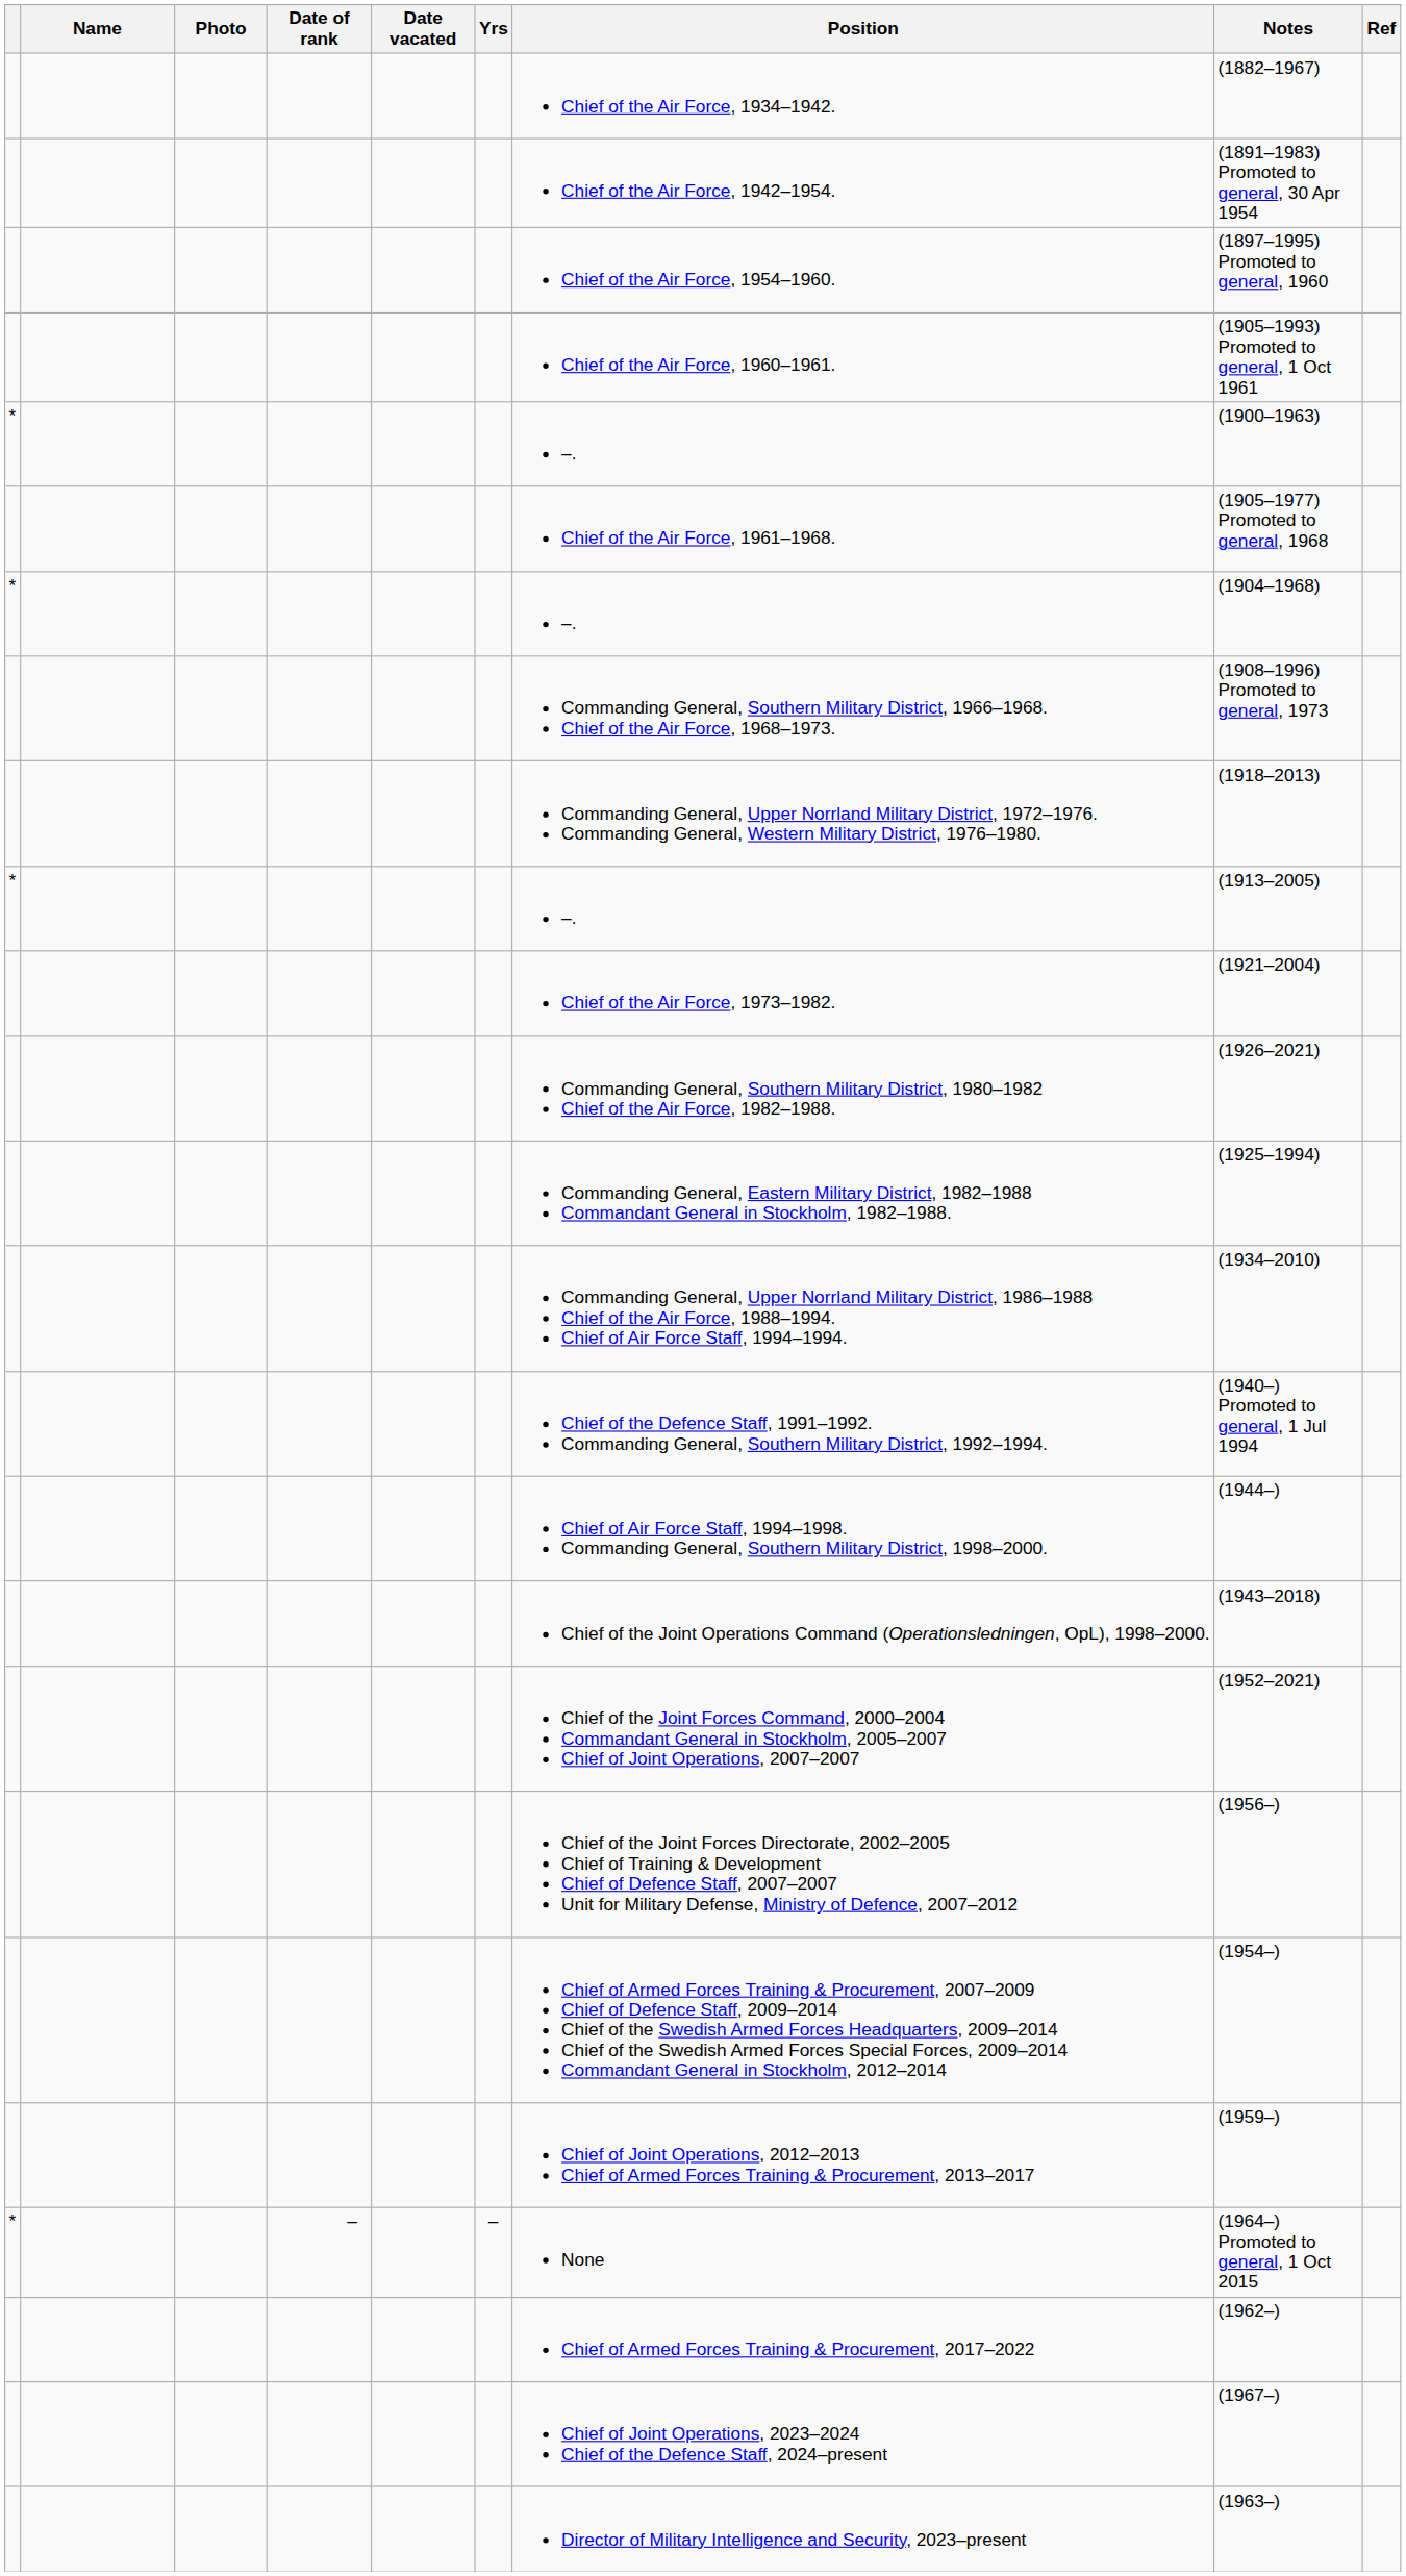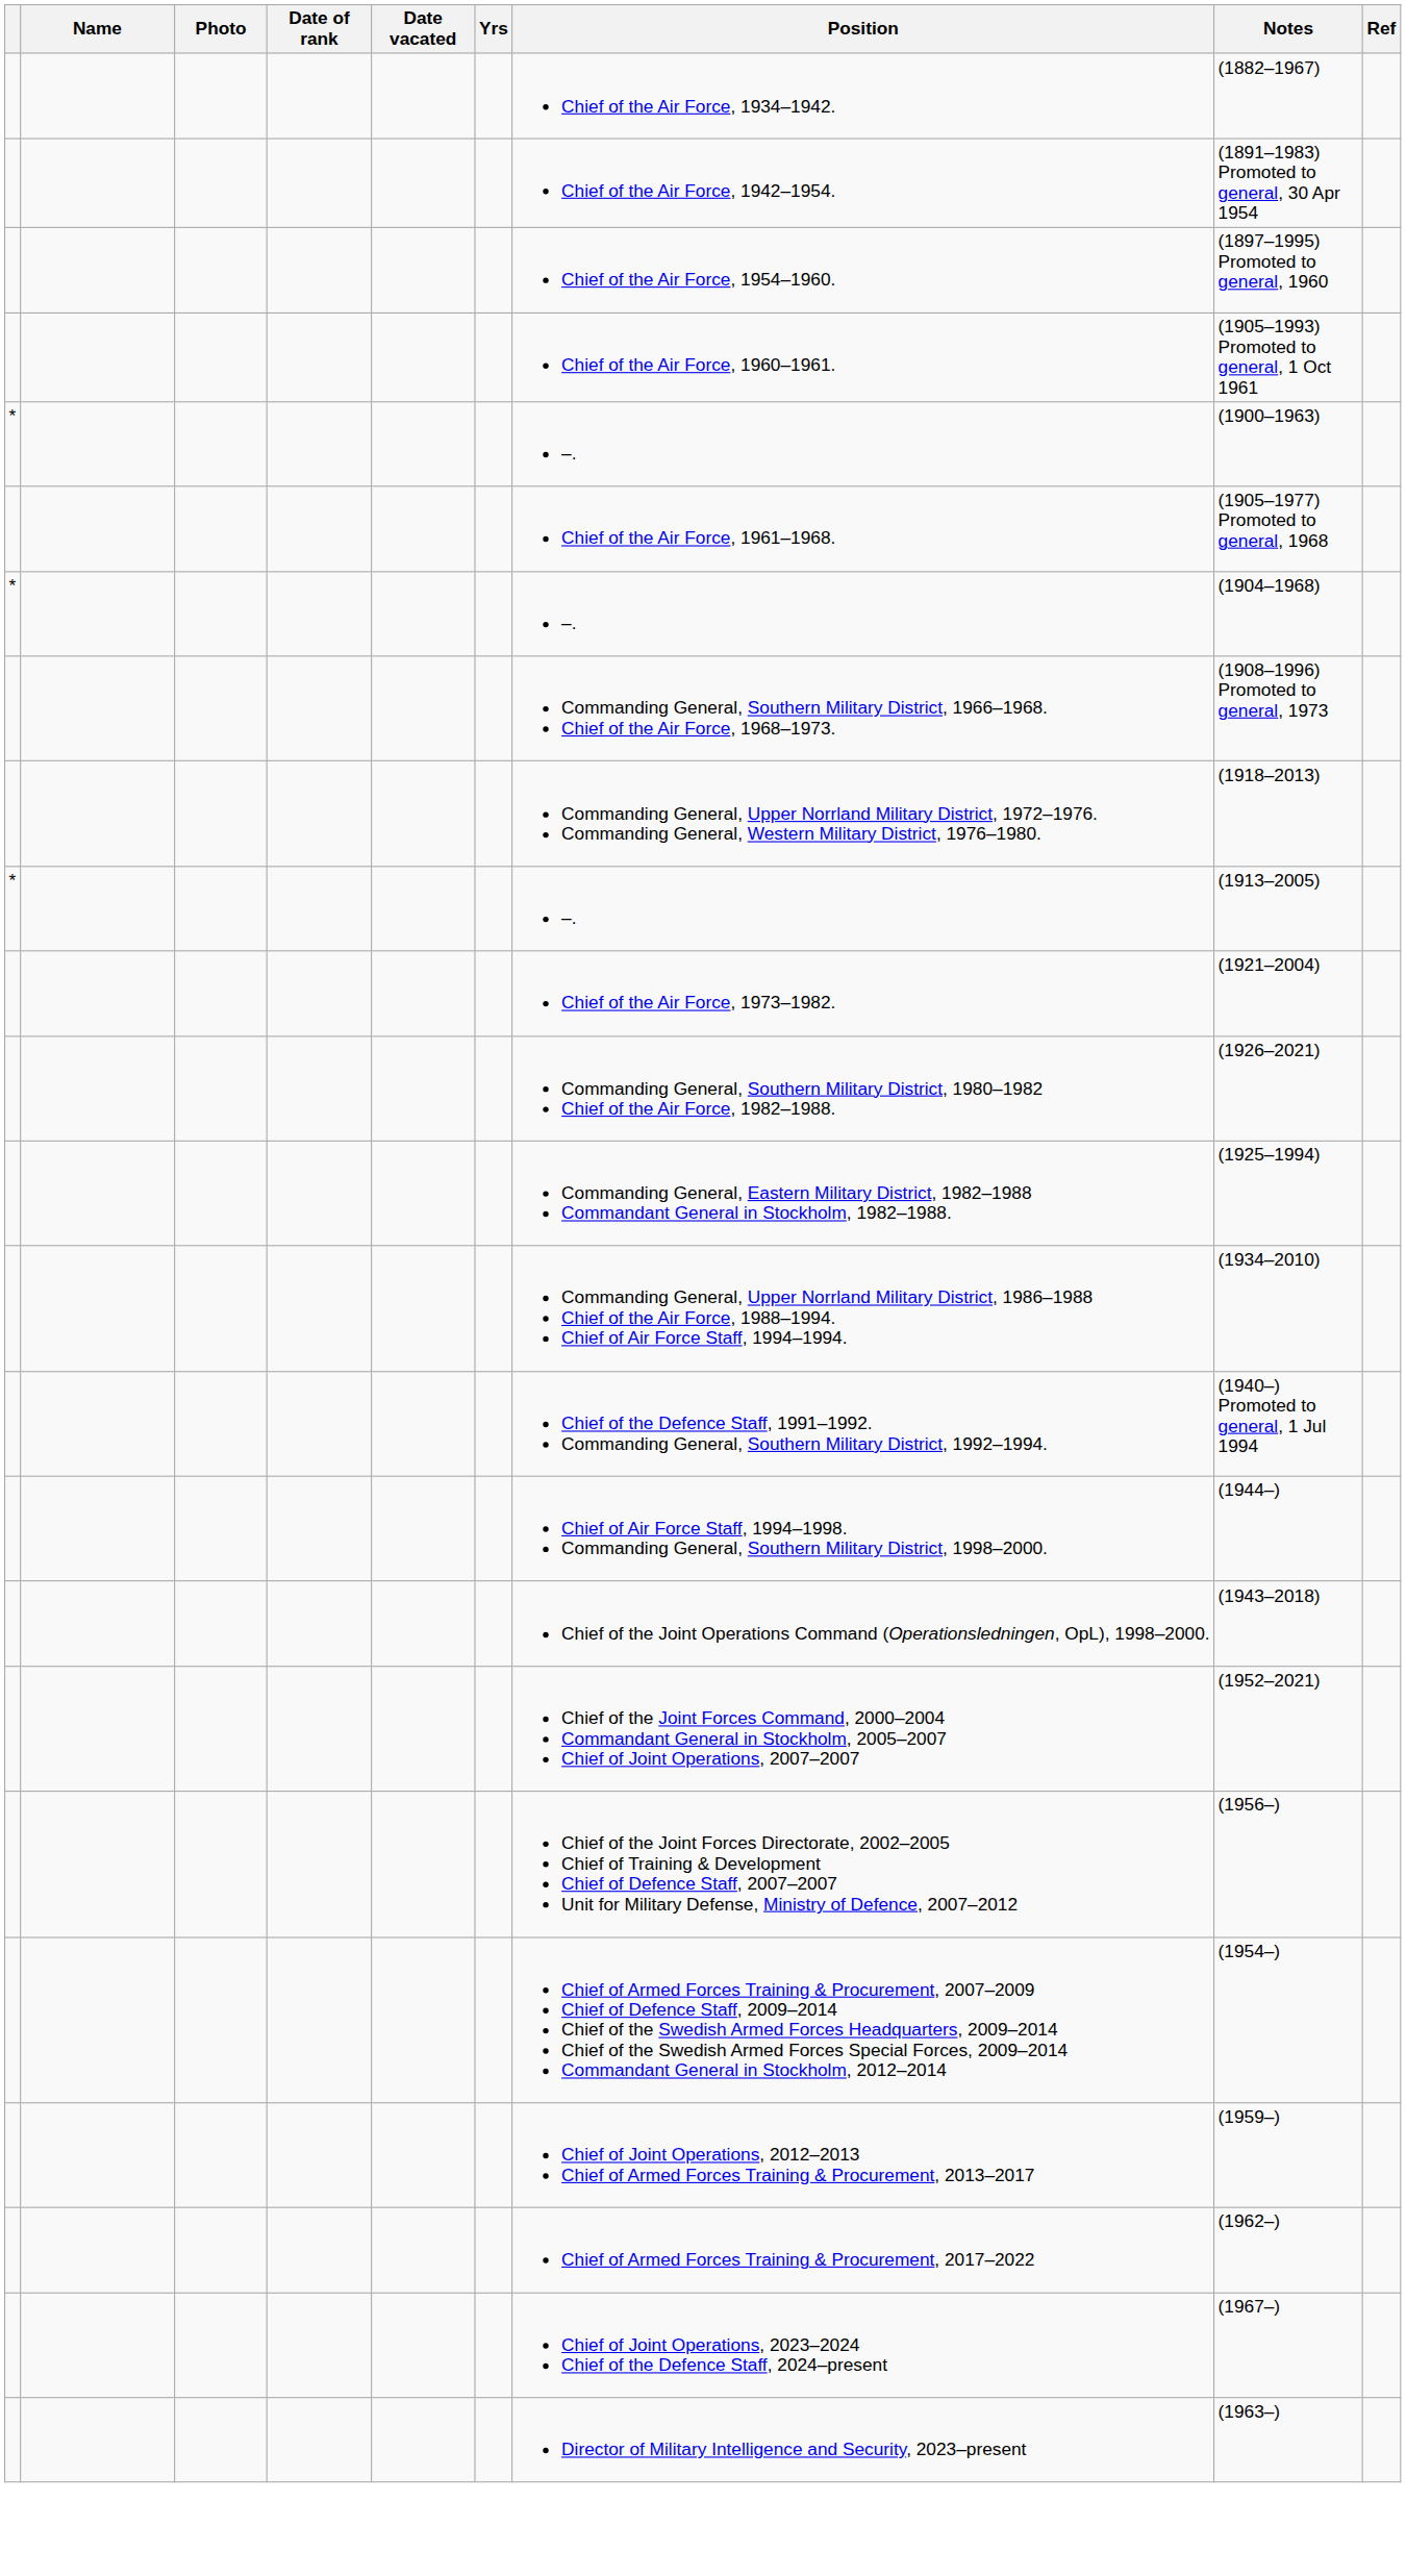 <table class="wikitable sortable">
 <tr>
 <th></th>
 <th width=130>Name</th>
 <th width=75 class="unsortable">Photo</th>
 <th width=85>Date of rank</th>
 <th width=85>Date vacated</th>
 <th width=20>Yrs</th>
 <th class="unsortable">Position</th>
 <th width=125 class="unsortable">Notes</th>
 <th class="unsortable">Ref</th>
 </tr>
 <tr valign=top>
 <td align=right></td>
 <td></td>
 <td></td>
 <td align=right>  </td>
 <td align=right>  </td>
 <td align=right>  </td>
 <td><br><ul><li><a href='#'>Chief of the Air Force</a>, 1934–1942.</li></ul></td>
 <td>(1882–1967)</td>
 <td></td>
 </tr>
 <tr valign=top>
 <td align=right></td>
 <td></td>
 <td></td>
 <td align=right>  </td>
 <td align=right>  </td>
 <td align=right>  </td>
 <td><br><ul><li><a href='#'>Chief of the Air Force</a>, 1942–1954.</li></ul></td>
 <td>(1891–1983) Promoted to <a href='#'>general</a>, 30 Apr 1954</td>
 <td></td>
 </tr>
 <tr valign=top>
 <td align=right></td>
 <td></td>
 <td></td>
 <td align=right>  </td>
 <td align=right>  </td>
 <td align=right>  </td>
 <td><br><ul><li><a href='#'>Chief of the Air Force</a>, 1954–1960.</li></ul></td>
 <td>(1897–1995) Promoted to <a href='#'>general</a>, 1960</td>
 <td></td>
 </tr>
 <tr valign=top>
 <td align=right></td>
 <td></td>
 <td></td>
 <td align=right>  </td>
 <td align=right>  </td>
 <td align=right>  </td>
 <td><br><ul><li><a href='#'>Chief of the Air Force</a>, 1960–1961.</li></ul></td>
 <td>(1905–1993) Promoted to <a href='#'>general</a>, 1 Oct 1961</td>
 <td></td>
 </tr>
 <tr valign=top>
 <td align=right>*</td>
 <td></td>
 <td></td>
 <td align=right>  </td>
 <td align=right>  </td>
 <td align=right>  </td>
 <td><br><ul><li>–.</li></ul></td>
 <td>(1900–1963)</td>
 <td></td>
 </tr>
 <tr valign=top>
 <td align=right></td>
 <td></td>
 <td></td>
 <td align=right>  </td>
 <td align=right>  </td>
 <td align=right>  </td>
 <td><br><ul><li><a href='#'>Chief of the Air Force</a>, 1961–1968.</li></ul></td>
 <td>(1905–1977) Promoted to <a href='#'>general</a>, 1968</td>
 <td></td>
 </tr>
 <tr valign=top>
 <td align=right>*</td>
 <td></td>
 <td></td>
 <td align=right>  </td>
 <td align=right>  </td>
 <td align=right>  </td>
 <td><br><ul><li>–.</li></ul></td>
 <td>(1904–1968)</td>
 <td></td>
 </tr>
 <tr valign=top>
 <td align=right></td>
 <td></td>
 <td></td>
 <td align=right>  </td>
 <td align=right>  </td>
 <td align=right>  </td>
 <td><br><ul><li>Commanding General, <a href='#'>Southern Military District</a>, 1966–1968.</li><li><a href='#'>Chief of the Air Force</a>, 1968–1973.</li></ul></td>
 <td>(1908–1996) Promoted to <a href='#'>general</a>, 1973</td>
 <td></td>
 </tr>
 <tr valign=top>
 <td align=right></td>
 <td></td>
 <td></td>
 <td align=right>  </td>
 <td align=right>  </td>
 <td align=right>  </td>
 <td><br><ul><li>Commanding General, <a href='#'>Upper Norrland Military District</a>, 1972–1976.</li><li>Commanding General, <a href='#'>Western Military District</a>, 1976–1980.</li></ul></td>
 <td>(1918–2013)</td>
 <td></td>
 </tr>
 <tr valign=top>
 <td align=right>*</td>
 <td></td>
 <td></td>
 <td align=right>  </td>
 <td align=right>  </td>
 <td align=right>  </td>
 <td><br><ul><li>–.</li></ul></td>
 <td>(1913–2005)</td>
 <td></td>
 </tr>
 <tr valign=top>
 <td align=right></td>
 <td></td>
 <td></td>
 <td align=right>  </td>
 <td align=right>  </td>
 <td align=right>  </td>
 <td><br><ul><li><a href='#'>Chief of the Air Force</a>, 1973–1982.</li></ul></td>
 <td>(1921–2004)</td>
 <td></td>
 </tr>
 <tr valign=top>
 <td align=right></td>
 <td></td>
 <td></td>
 <td align=right>  </td>
 <td align=right>  </td>
 <td align=right>  </td>
 <td><br><ul><li>Commanding General, <a href='#'>Southern Military District</a>, 1980–1982</li><li><a href='#'>Chief of the Air Force</a>, 1982–1988.</li></ul></td>
 <td>(1926–2021)</td>
 <td></td>
 </tr>
 <tr valign=top>
 <td align=right></td>
 <td></td>
 <td></td>
 <td align=right>  </td>
 <td align=right>  </td>
 <td align=right>  </td>
 <td><br><ul><li>Commanding General, <a href='#'>Eastern Military District</a>, 1982–1988</li><li><a href='#'>Commandant General in Stockholm</a>, 1982–1988.</li></ul></td>
 <td>(1925–1994)</td>
 <td></td>
 </tr>
 <tr valign=top>
 <td align=right></td>
 <td></td>
 <td></td>
 <td align=right>  </td>
 <td align=right>  </td>
 <td align=right>  </td>
 <td><br><ul><li>Commanding General, <a href='#'>Upper Norrland Military District</a>, 1986–1988</li><li><a href='#'>Chief of the Air Force</a>, 1988–1994.</li><li><a href='#'>Chief of Air Force Staff</a>, 1994–1994.</li></ul></td>
 <td>(1934–2010)</td>
 <td></td>
 </tr>
 <tr valign=top>
 <td align=right></td>
 <td></td>
 <td></td>
 <td align=right>  </td>
 <td align=right>  </td>
 <td align=right>  </td>
 <td><br><ul><li><a href='#'>Chief of the Defence Staff</a>, 1991–1992.</li><li>Commanding General, <a href='#'>Southern Military District</a>, 1992–1994.</li></ul></td>
 <td>(1940–) Promoted to <a href='#'>general</a>, 1 Jul 1994</td>
 <td></td>
 </tr>
 <tr valign=top>
 <td align=right></td>
 <td></td>
 <td></td>
 <td align=right>  </td>
 <td align=right>  </td>
 <td align=right>  </td>
 <td><br><ul><li><a href='#'>Chief of Air Force Staff</a>, 1994–1998.</li><li>Commanding General, <a href='#'>Southern Military District</a>, 1998–2000.</li></ul></td>
 <td>(1944–)</td>
 <td></td>
 </tr>
 <tr valign=top>
 <td align=right></td>
 <td></td>
 <td></td>
 <td align=right>  </td>
 <td align=right>  </td>
 <td align=right>  </td>
 <td><br><ul><li>Chief of the Joint Operations Command (<em>Operationsledningen</em>, OpL), 1998–2000.</li></ul></td>
 <td>(1943–2018)</td>
 <td></td>
 </tr>
 <tr valign=top>
 <td align=right></td>
 <td></td>
 <td></td>
 <td align=right>  </td>
 <td align=right>  </td>
 <td align=right>  </td>
 <td><br><ul><li>Chief of the <a href='#'>Joint Forces Command</a>, 2000–2004</li><li><a href='#'>Commandant General in Stockholm</a>, 2005–2007</li><li><a href='#'>Chief of Joint Operations</a>, 2007–2007</li></ul></td>
 <td>(1952–2021)</td>
 <td></td>
 </tr>
 <tr valign=top>
 <td align=right></td>
 <td></td>
 <td></td>
 <td align=right>  </td>
 <td align=right>  </td>
 <td align=right>  </td>
 <td><br><ul><li>Chief of the Joint Forces Directorate, 2002–2005</li><li>Chief of Training & Development</li><li><a href='#'>Chief of Defence Staff</a>, 2007–2007</li><li>Unit for Military Defense, <a href='#'>Ministry of Defence</a>, 2007–2012</li></ul></td>
 <td>(1956–)</td>
 <td></td>
 </tr>
 <tr valign=top>
 <td align=right></td>
 <td></td>
 <td></td>
 <td align=right>  </td>
 <td align=right>  </td>
 <td align=right>  </td>
 <td><br><ul><li><a href='#'>Chief of Armed Forces Training & Procurement</a>, 2007–2009</li><li><a href='#'>Chief of Defence Staff</a>, 2009–2014</li><li>Chief of the <a href='#'>Swedish Armed Forces Headquarters</a>, 2009–2014</li><li>Chief of the Swedish Armed Forces Special Forces, 2009–2014</li><li><a href='#'>Commandant General in Stockholm</a>, 2012–2014</li></ul></td>
 <td>(1954–)</td>
 <td></td>
 </tr>
 <tr valign=top>
 <td align=right></td>
 <td></td>
 <td></td>
 <td align=right>  </td>
 <td align=right>  </td>
 <td align=right>  </td>
 <td><br><ul><li><a href='#'>Chief of Joint Operations</a>, 2012–2013</li><li><a href='#'>Chief of Armed Forces Training & Procurement</a>, 2013–2017</li></ul></td>
 <td>(1959–)</td>
 <td></td>
 </tr>
 <tr valign=top>
-<td align=right>*</td>
-<td></td>
-<td></td>
-<td align=right>–  </td>
-<td align=right>  </td>
-<td align=right>–  </td>
-<td><br><ul><li>None</li></ul></td>
-<td>(1964–) Promoted to <a href='#'>general</a>, 1 Oct 2015</td>
-<td></td>
-</tr>
-<tr valign=top>
 <td align=right></td>
 <td></td>
 <td></td>
 <td align=right>  </td>
 <td align=right>  </td>
 <td align=right>  </td>
 <td><br><ul><li><a href='#'>Chief of Armed Forces Training & Procurement</a>, 2017–2022</li></ul></td>
 <td>(1962–)</td>
 <td></td>
 </tr>
 <tr valign=top>
 <td align=right></td>
 <td></td>
 <td></td>
 <td align=right>  </td>
 <td align=right> </td>
 <td align=right>  </td>
 <td><br><ul><li><a href='#'>Chief of Joint Operations</a>, 2023–2024</li><li><a href='#'>Chief of the Defence Staff</a>, 2024–present</li></ul></td>
 <td>(1967–)</td>
 <td></td>
 </tr>
 <tr valign=top>
 <td align=right></td>
 <td></td>
 <td></td>
 <td align=right>  </td>
 <td align=right> </td>
 <td align=right>  </td>
 <td><br><ul><li><a href='#'>Director of Military Intelligence and Security</a>, 2023–present</li></ul></td>
 <td>(1963–)</td>
 <td></td>
 </tr>
 </table>
